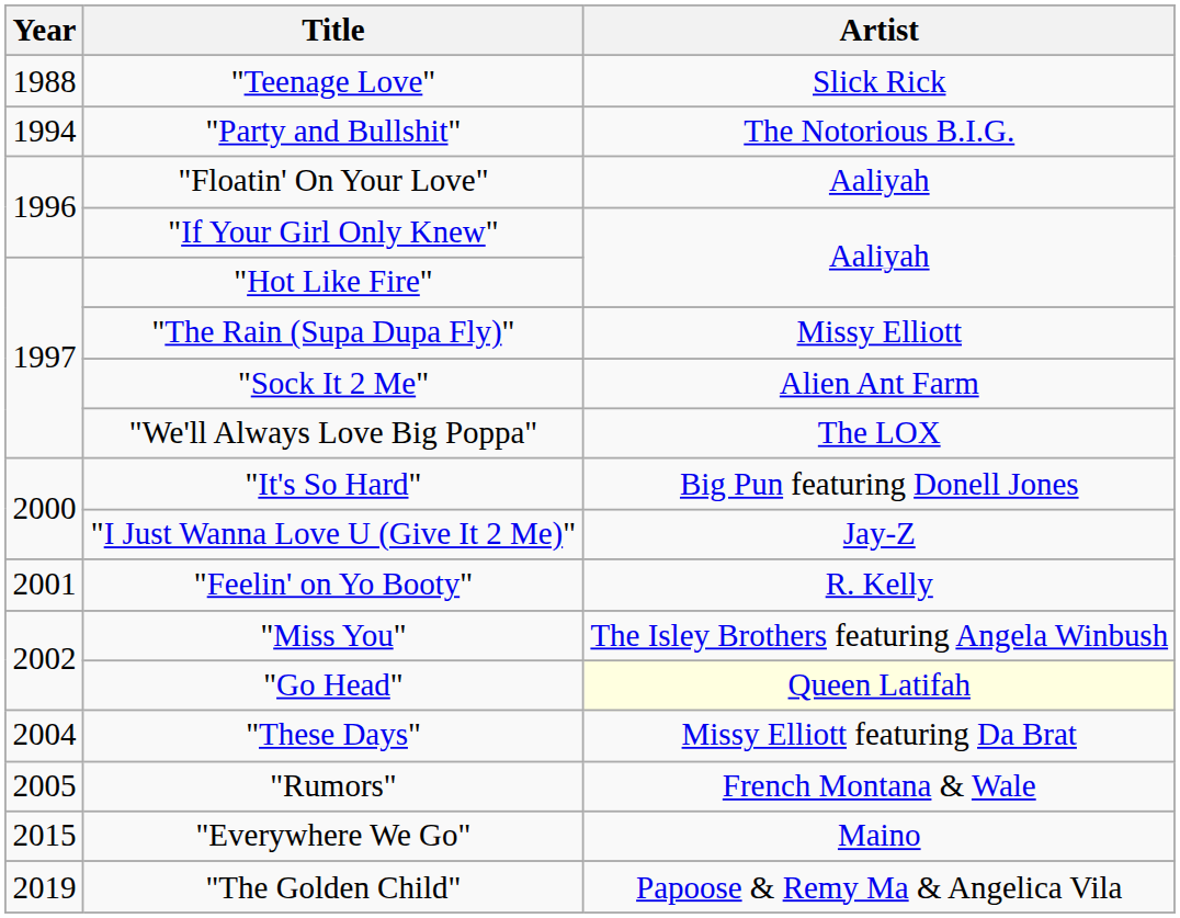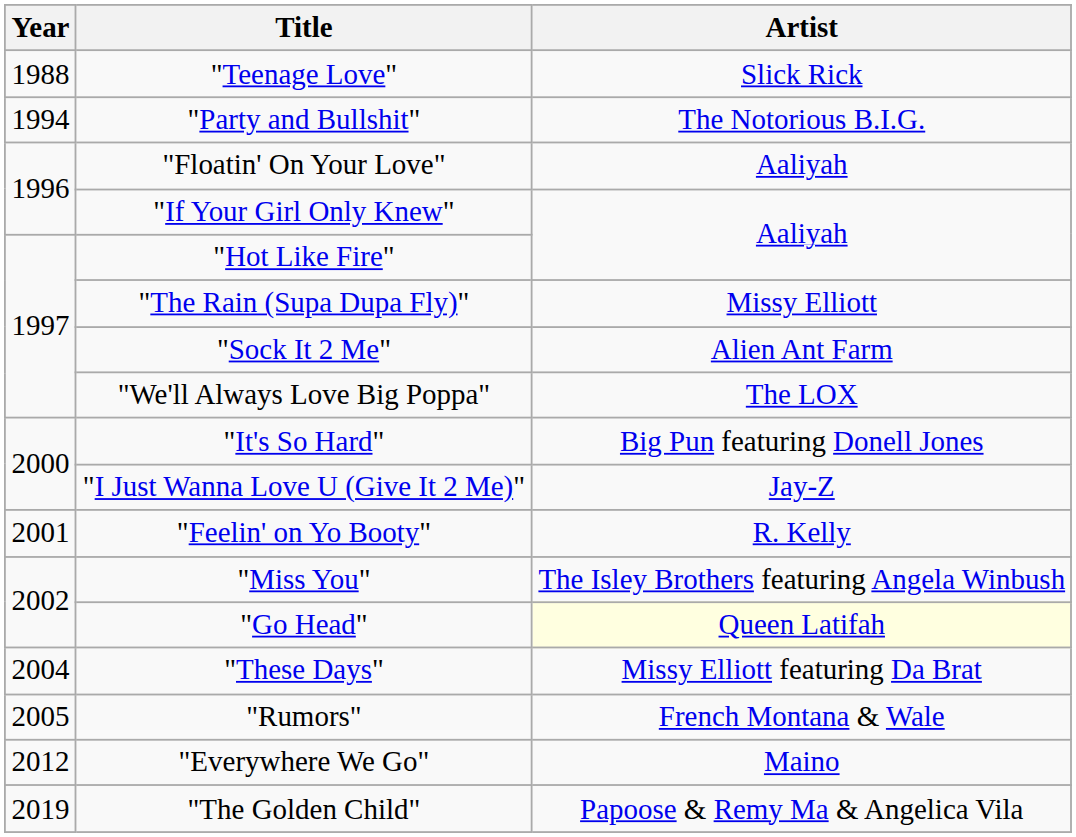 <table class="wikitable plainrowheaders sortable" style="text-align:center;">
 <tr>
 <th>Year</th>
 <th>Title</th>
 <th>Artist</th>
 </tr>
 <tr>
 <td>1988</td>
 <td>"<a href='#'>Teenage Love</a>"</td>
 <td><a href='#'>Slick Rick</a></td>
 </tr>
 <tr>
 <td>1994</td>
 <td>"<a href='#'>Party and Bullshit</a>"</td>
 <td><a href='#'>The Notorious B.I.G.</a></td>
 </tr>
 <tr>
 <td rowspan="2">1996</td>
 <td>"Floatin' On Your Love"</td>
 <td><a href='#'>Aaliyah</a></td>
 </tr>
 <tr>
 <td>"<a href='#'>If Your Girl Only Knew</a>"</td>
 <td rowspan="2"><a href='#'>Aaliyah</a></td>
 </tr>
 <tr>
 <td rowspan="4">1997</td>
 <td>"<a href='#'>Hot Like Fire</a>"</td>
 </tr>
 <tr>
 <td>"<a href='#'>The Rain (Supa Dupa Fly)</a>"</td>
 <td><a href='#'>Missy Elliott</a></td>
 </tr>
 <tr>
 <td>"<a href='#'>Sock It 2 Me</a>"</td>
 <td><a href='#'>Alien Ant Farm</a></td>
 </tr>
 <tr>
 <td>"We'll Always Love Big Poppa"</td>
 <td><a href='#'>The LOX</a></td>
 </tr>
 <tr>
 <td rowspan="2">2000</td>
 <td>"<a href='#'>It's So Hard</a>"</td>
 <td><a href='#'>Big Pun</a> featuring <a href='#'>Donell Jones</a></td>
 </tr>
 <tr>
 <td>"<a href='#'>I Just Wanna Love U (Give It 2 Me)</a>"</td>
 <td><a href='#'>Jay-Z</a></td>
 </tr>
 <tr>
 <td>2001</td>
 <td>"<a href='#'>Feelin' on Yo Booty</a>"</td>
 <td><a href='#'>R. Kelly</a></td>
 </tr>
 <tr>
 <td rowspan="2">2002</td>
 <td>"<a href='#'>Miss You</a>"</td>
 <td><a href='#'>The Isley Brothers</a> featuring <a href='#'>Angela Winbush</a></td>
 </tr>
 <tr>
 <td>"<a href='#'>Go Head</a>"</td>
 <td style="background: lightyellow;"><a href='#'>Queen Latifah</a></td>
 </tr>
 <tr>
 <td>2004</td>
 <td>"<a href='#'>These Days</a>"</td>
 <td><a href='#'>Missy Elliott</a> featuring <a href='#'>Da Brat</a></td>
 </tr>
 <tr>
 <td>2005</td>
 <td>"Rumors"</td>
 <td><a href='#'>French Montana</a> & <a href='#'>Wale</a></td>
 </tr>
 <tr>
-<td>2015</td>
+<td>2012</td>
 <td>"Everywhere We Go"</td>
 <td><a href='#'>Maino</a></td>
 </tr>
 <tr>
 <td>2019</td>
 <td>"The Golden Child"</td>
 <td><a href='#'>Papoose</a> & <a href='#'>Remy Ma</a> & Angelica Vila</td>
 </tr>
 </table>
